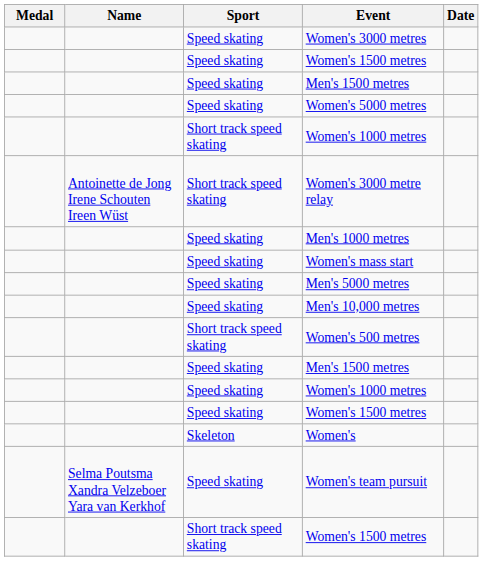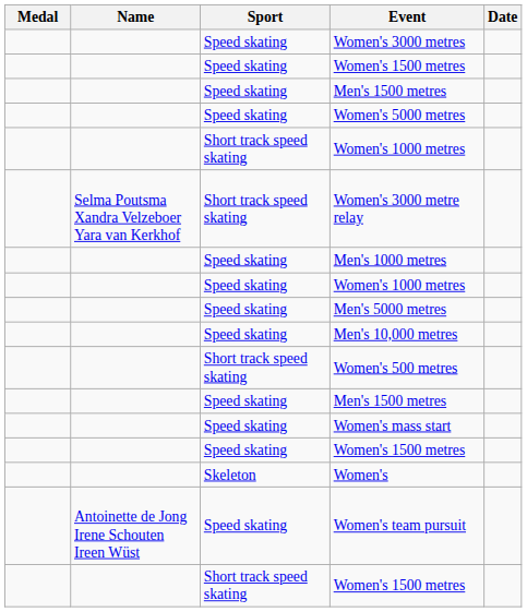 <table class="wikitable sortable" style="font-size: 95%;">
 <tr>
 <th width=60px>Medal</th>
 <th width=125px>Name</th>
 <th width=125px>Sport</th>
 <th width=150px>Event</th>
 <th>Date</th>
 </tr>
 <tr>
 <td></td>
 <td></td>
 <td><a href='#'>Speed skating</a></td>
 <td><a href='#'>Women's 3000 metres</a></td>
 <td></td>
 </tr>
 <tr>
 <td></td>
 <td></td>
 <td><a href='#'>Speed skating</a></td>
 <td><a href='#'>Women's 1500 metres</a></td>
 <td></td>
 </tr>
 <tr>
 <td></td>
 <td></td>
 <td><a href='#'>Speed skating</a></td>
 <td><a href='#'>Men's 1500 metres</a></td>
 <td></td>
 </tr>
 <tr>
 <td></td>
 <td></td>
 <td><a href='#'>Speed skating</a></td>
 <td><a href='#'>Women's 5000 metres</a></td>
 <td></td>
 </tr>
 <tr>
 <td></td>
 <td></td>
 <td><a href='#'>Short track speed skating</a></td>
 <td><a href='#'>Women's 1000 metres</a></td>
 <td></td>
 </tr>
 <tr>
 <td></td>
-<td><br><a href='#'>Antoinette de Jong</a><br><a href='#'>Irene Schouten</a><br><a href='#'>Ireen Wüst</a></td>
+<td><br><a href='#'>Selma Poutsma</a><br><a href='#'>Xandra Velzeboer</a><br><a href='#'>Yara van Kerkhof</a></td>
 <td><a href='#'>Short track speed skating</a></td>
 <td><a href='#'>Women's 3000 metre relay</a></td>
 <td></td>
 </tr>
 <tr>
 <td></td>
 <td></td>
 <td><a href='#'>Speed skating</a></td>
 <td><a href='#'>Men's 1000 metres</a></td>
 <td></td>
 </tr>
 <tr>
 <td></td>
 <td></td>
 <td><a href='#'>Speed skating</a></td>
-<td><a href='#'>Women's mass start</a></td>
+<td><a href='#'>Women's 1000 metres</a></td>
 <td></td>
 </tr>
 <tr>
 <td></td>
 <td></td>
 <td><a href='#'>Speed skating</a></td>
 <td><a href='#'>Men's 5000 metres</a></td>
 <td></td>
 </tr>
 <tr>
 <td></td>
 <td></td>
 <td><a href='#'>Speed skating</a></td>
 <td><a href='#'>Men's 10,000 metres</a></td>
 <td></td>
 </tr>
 <tr>
 <td></td>
 <td></td>
 <td><a href='#'>Short track speed skating</a></td>
 <td><a href='#'>Women's 500 metres</a></td>
 <td></td>
 </tr>
 <tr>
 <td></td>
 <td></td>
 <td><a href='#'>Speed skating</a></td>
 <td><a href='#'>Men's 1500 metres</a></td>
 <td></td>
 </tr>
 <tr>
 <td></td>
 <td></td>
 <td><a href='#'>Speed skating</a></td>
-<td><a href='#'>Women's 1000 metres</a></td>
+<td><a href='#'>Women's mass start</a></td>
 <td></td>
 </tr>
 <tr>
 <td></td>
 <td></td>
 <td><a href='#'>Speed skating</a></td>
 <td><a href='#'>Women's 1500 metres</a></td>
 <td></td>
 </tr>
 <tr>
 <td></td>
 <td></td>
 <td><a href='#'>Skeleton</a></td>
 <td><a href='#'>Women's</a></td>
 <td></td>
 </tr>
 <tr>
 <td></td>
-<td><br><a href='#'>Selma Poutsma</a><br><a href='#'>Xandra Velzeboer</a><br><a href='#'>Yara van Kerkhof</a></td>
+<td><br><a href='#'>Antoinette de Jong</a><br><a href='#'>Irene Schouten</a><br><a href='#'>Ireen Wüst</a></td>
 <td><a href='#'>Speed skating</a></td>
 <td><a href='#'>Women's team pursuit</a></td>
 <td></td>
 </tr>
 <tr>
 <td></td>
 <td></td>
 <td><a href='#'>Short track speed skating</a></td>
 <td><a href='#'>Women's 1500 metres</a></td>
 <td></td>
 </tr>
 </table>
